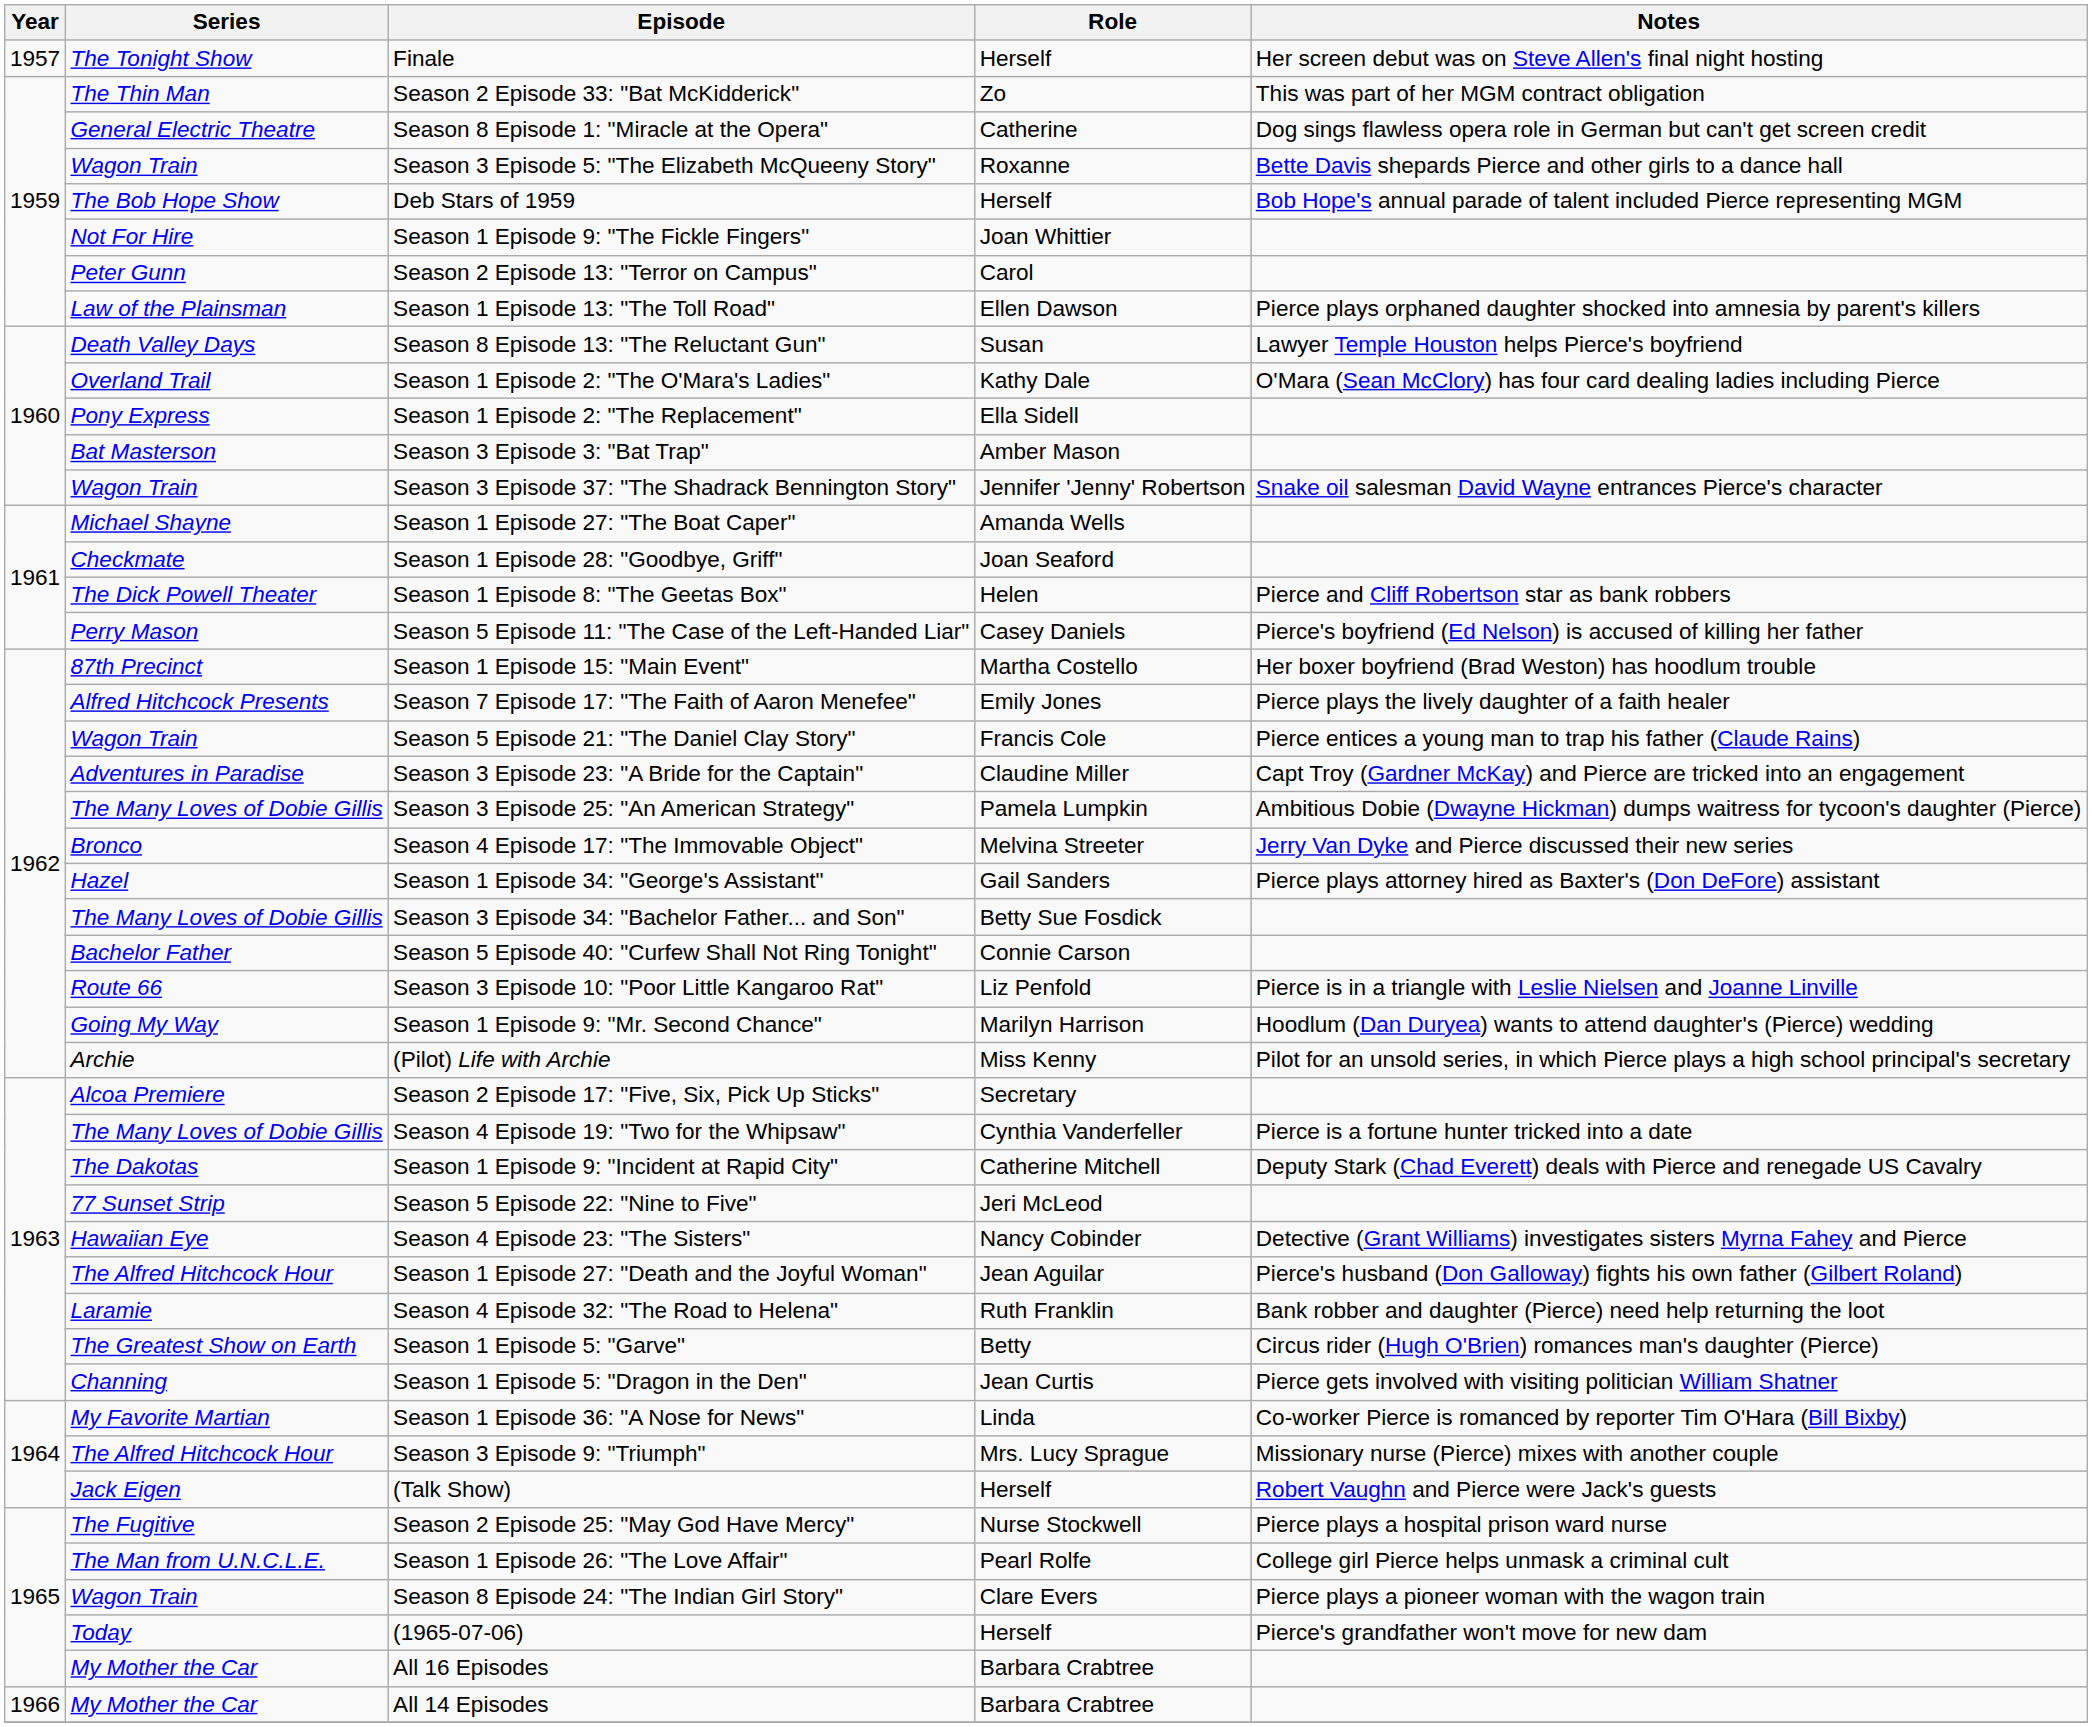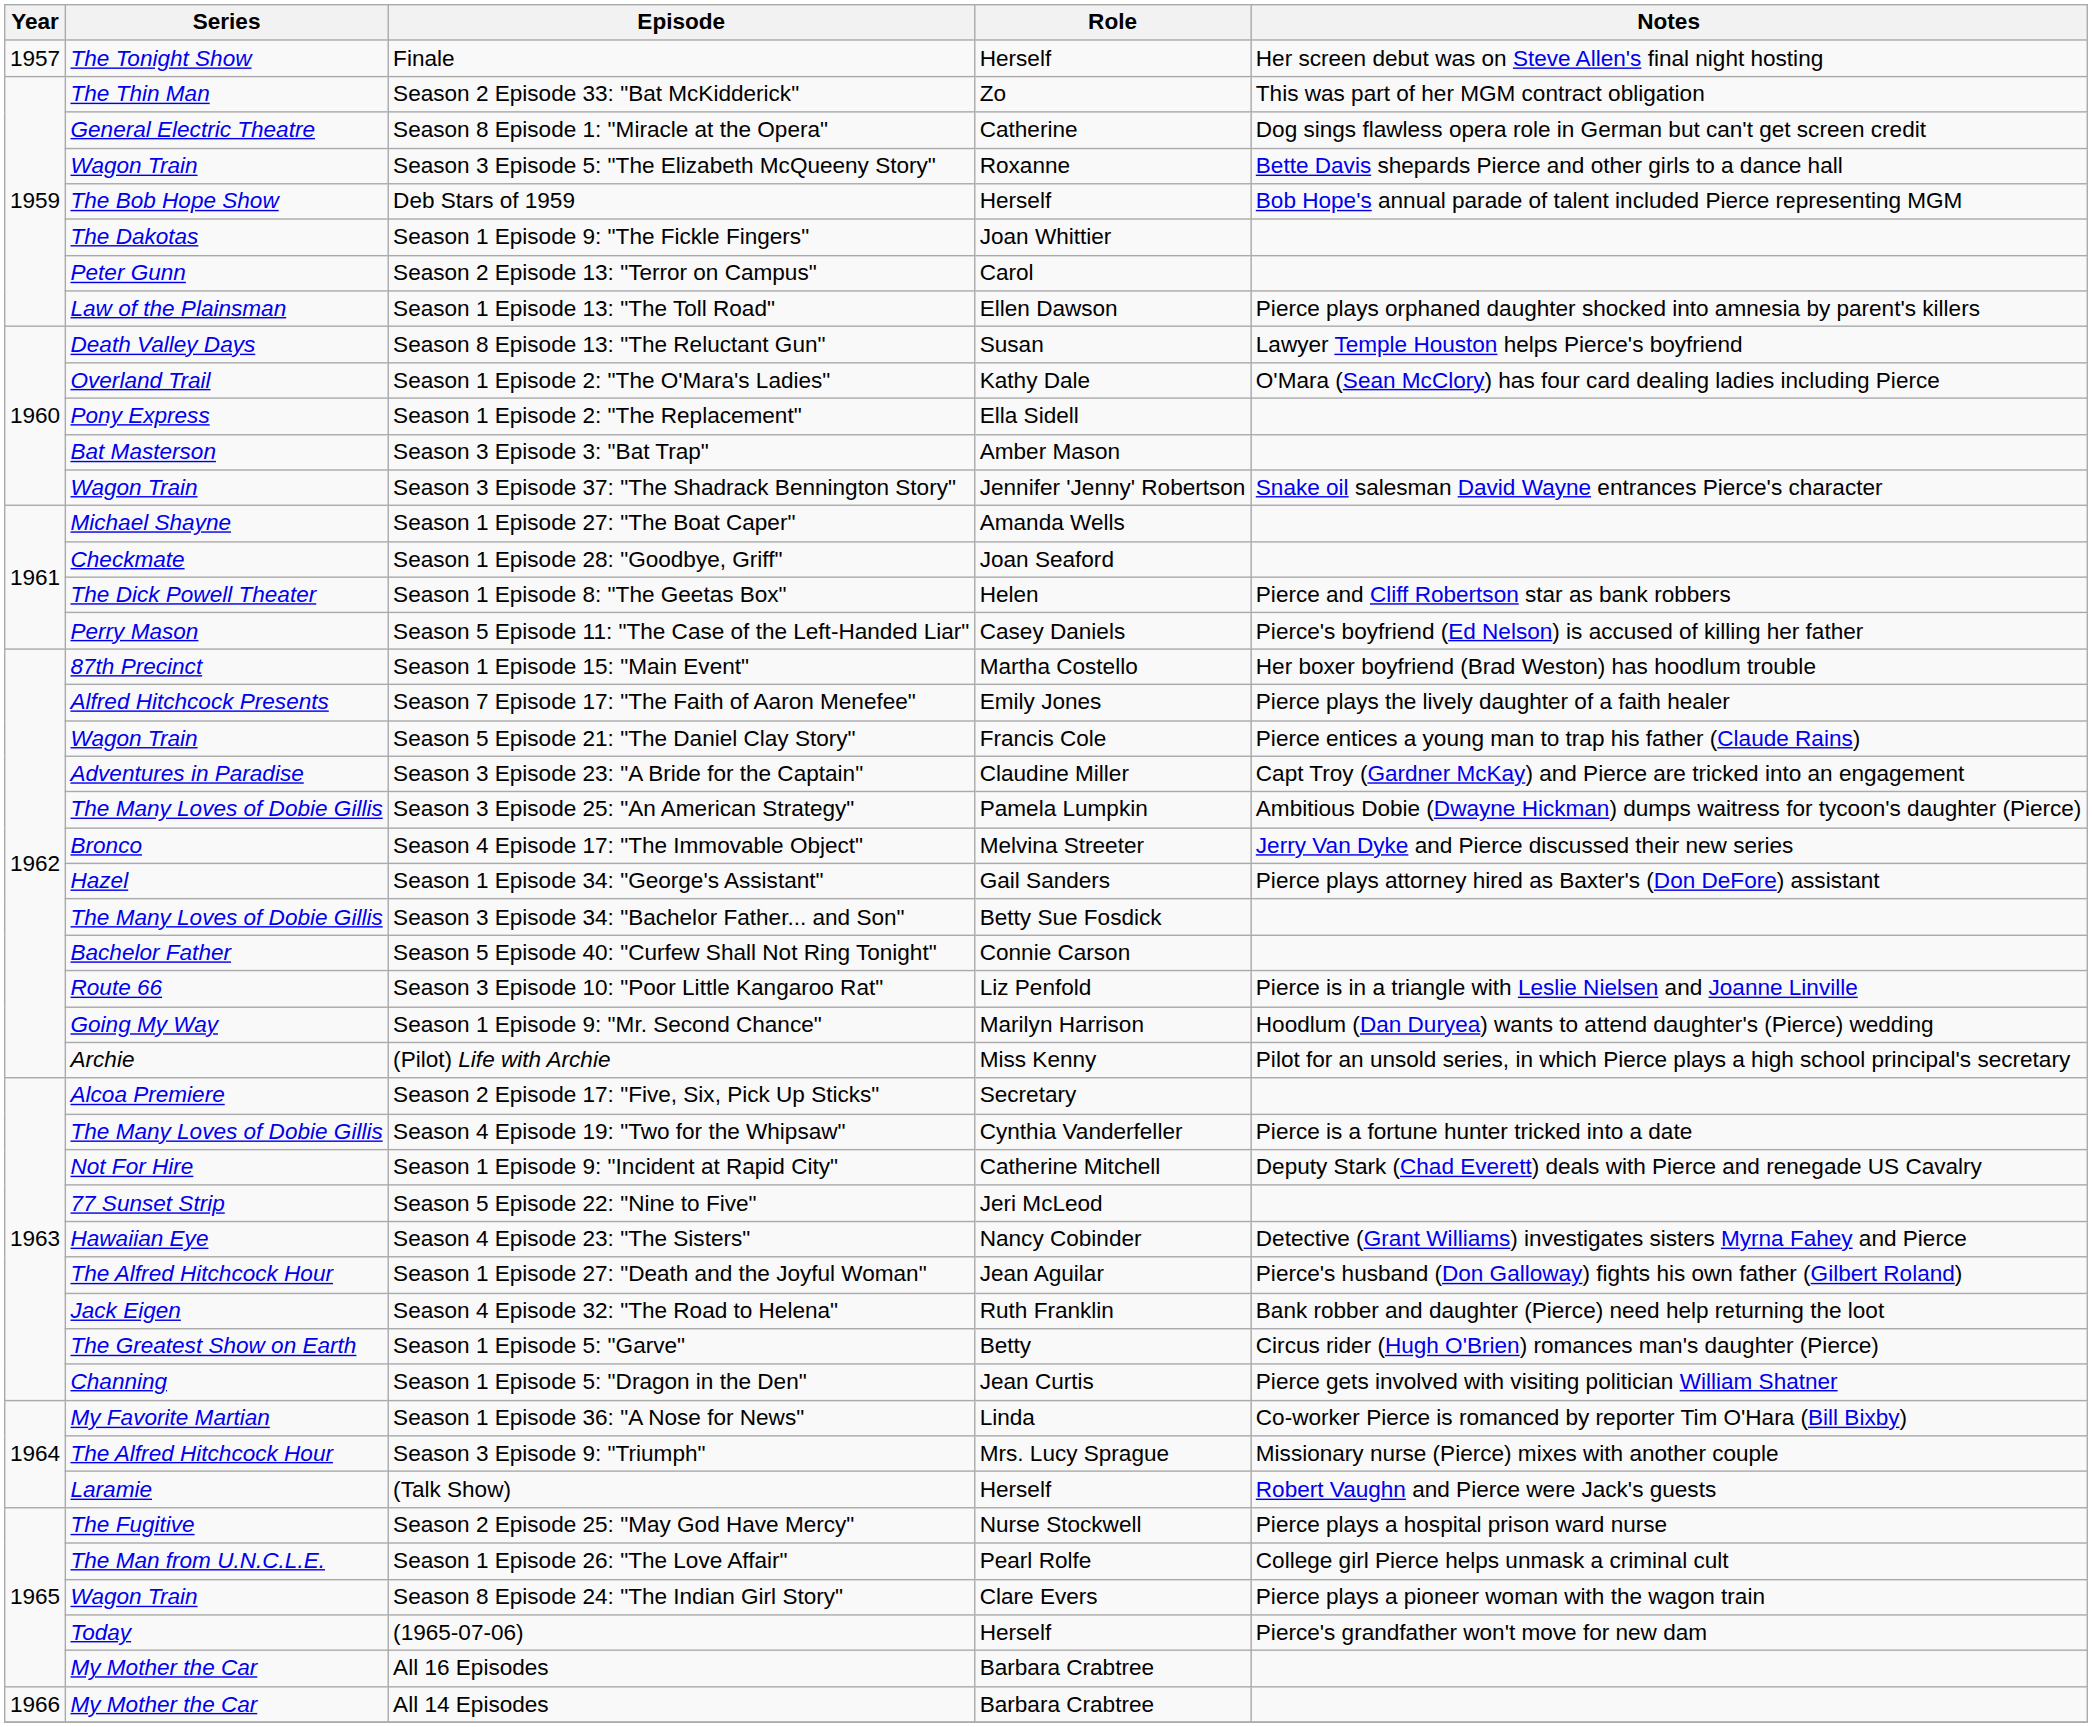 <table class="wikitable sortable plainrowheaders">
 <tr>
 <th scope="col">Year</th>
 <th scope="col">Series</th>
 <th scope="col">Episode</th>
 <th scope="col">Role</th>
 <th scope="col">Notes</th>
 </tr>
 <tr>
 <td>1957</td>
 <td><em><a href='#'>The Tonight Show</a></em></td>
 <td>Finale</td>
 <td>Herself</td>
 <td>Her screen debut was on <a href='#'>Steve Allen's</a> final night hosting</td>
 </tr>
 <tr>
 <td rowspan=7>1959</td>
 <td><em><a href='#'>The Thin Man</a></em></td>
 <td>Season 2 Episode 33: "Bat McKidderick"</td>
 <td>Zo</td>
 <td>This was part of her MGM contract obligation</td>
 </tr>
 <tr>
 <td><em><a href='#'>General Electric Theatre</a></em></td>
 <td>Season 8 Episode 1: "Miracle at the Opera"</td>
 <td>Catherine</td>
 <td>Dog sings flawless opera role in German but can't get screen credit</td>
 </tr>
 <tr>
 <td><em><a href='#'>Wagon Train</a></em></td>
 <td>Season 3 Episode 5: "The Elizabeth McQueeny Story"</td>
 <td>Roxanne</td>
 <td><a href='#'>Bette Davis</a> shepards Pierce and other girls to a dance hall</td>
 </tr>
 <tr>
 <td><em><a href='#'>The Bob Hope Show</a></em></td>
 <td>Deb Stars of 1959</td>
 <td>Herself</td>
 <td><a href='#'>Bob Hope's</a> annual parade of talent included Pierce representing MGM</td>
 </tr>
 <tr>
-<td><em><a href='#'>Not For Hire</a></em></td>
+<td><em><a href='#'>The Dakotas</a></em></td>
 <td>Season 1 Episode 9: "The Fickle Fingers"</td>
 <td>Joan Whittier</td>
 <td></td>
 </tr>
 <tr>
 <td><em><a href='#'>Peter Gunn</a></em></td>
 <td>Season 2 Episode 13: "Terror on Campus"</td>
 <td>Carol</td>
 <td></td>
 </tr>
 <tr>
 <td><em><a href='#'>Law of the Plainsman</a></em></td>
 <td>Season 1 Episode 13: "The Toll Road"</td>
 <td>Ellen Dawson</td>
 <td>Pierce plays orphaned daughter shocked into amnesia by parent's killers</td>
 </tr>
 <tr>
 <td rowspan=5>1960</td>
 <td><em><a href='#'>Death Valley Days</a></em></td>
 <td>Season 8 Episode 13: "The Reluctant Gun"</td>
 <td>Susan</td>
 <td>Lawyer <a href='#'>Temple Houston</a> helps Pierce's boyfriend </td>
 </tr>
 <tr>
 <td><em><a href='#'>Overland Trail</a></em></td>
 <td>Season 1 Episode 2: "The O'Mara's Ladies"</td>
 <td>Kathy Dale</td>
 <td>O'Mara (<a href='#'>Sean McClory</a>) has four card dealing ladies including Pierce </td>
 </tr>
 <tr>
 <td><em><a href='#'>Pony Express</a></em></td>
 <td>Season 1 Episode 2: "The Replacement"</td>
 <td>Ella Sidell</td>
 <td></td>
 </tr>
 <tr>
 <td><em><a href='#'>Bat Masterson</a></em></td>
 <td>Season 3 Episode 3: "Bat Trap"</td>
 <td>Amber Mason</td>
 <td></td>
 </tr>
 <tr>
 <td><em><a href='#'>Wagon Train</a></em></td>
 <td>Season 3 Episode 37: "The Shadrack Bennington Story"</td>
 <td>Jennifer 'Jenny' Robertson</td>
 <td><a href='#'>Snake oil</a> salesman <a href='#'>David Wayne</a> entrances Pierce's character</td>
 </tr>
 <tr>
 <td rowspan=4>1961</td>
 <td><em><a href='#'>Michael Shayne</a></em></td>
 <td>Season 1 Episode 27: "The Boat Caper"</td>
 <td>Amanda Wells</td>
 <td></td>
 </tr>
 <tr>
 <td><em><a href='#'>Checkmate</a></em></td>
 <td>Season 1 Episode 28: "Goodbye, Griff"</td>
 <td>Joan Seaford</td>
 <td></td>
 </tr>
 <tr>
 <td><em><a href='#'>The Dick Powell Theater</a></em></td>
 <td>Season 1 Episode 8: "The Geetas Box"</td>
 <td>Helen</td>
 <td>Pierce and <a href='#'>Cliff Robertson</a> star as bank robbers </td>
 </tr>
 <tr>
 <td><em><a href='#'>Perry Mason</a></em></td>
 <td>Season 5 Episode 11: "The Case of the Left-Handed Liar"</td>
 <td>Casey Daniels</td>
 <td>Pierce's boyfriend (<a href='#'>Ed Nelson</a>) is accused of killing her father </td>
 </tr>
 <tr>
 <td rowspan=12>1962</td>
 <td><em><a href='#'>87th Precinct</a></em></td>
 <td>Season 1 Episode 15: "Main Event"</td>
 <td>Martha Costello</td>
 <td>Her boxer boyfriend (Brad Weston) has hoodlum trouble</td>
 </tr>
 <tr>
 <td><em><a href='#'>Alfred Hitchcock Presents</a></em></td>
 <td>Season 7 Episode 17: "The Faith of Aaron Menefee"</td>
 <td>Emily Jones</td>
 <td>Pierce plays the lively daughter of a faith healer</td>
 </tr>
 <tr>
 <td><em><a href='#'>Wagon Train</a></em></td>
 <td>Season 5 Episode 21: "The Daniel Clay Story"</td>
 <td>Francis Cole</td>
 <td>Pierce entices a young man to trap his father (<a href='#'>Claude Rains</a>)</td>
 </tr>
 <tr>
 <td><em><a href='#'>Adventures in Paradise</a></em></td>
 <td>Season 3 Episode 23: "A Bride for the Captain"</td>
 <td>Claudine Miller</td>
 <td>Capt Troy (<a href='#'>Gardner McKay</a>) and Pierce are tricked into an engagement</td>
 </tr>
 <tr>
 <td><em><a href='#'>The Many Loves of Dobie Gillis</a></em></td>
 <td>Season 3 Episode 25: "An American Strategy"</td>
 <td>Pamela Lumpkin</td>
 <td>Ambitious Dobie (<a href='#'>Dwayne Hickman</a>) dumps waitress for tycoon's daughter (Pierce) </td>
 </tr>
 <tr>
 <td><em><a href='#'>Bronco</a></em></td>
 <td>Season 4 Episode 17: "The Immovable Object"</td>
 <td>Melvina Streeter</td>
 <td><a href='#'>Jerry Van Dyke</a> and Pierce discussed their new series</td>
 </tr>
 <tr>
 <td><em><a href='#'>Hazel</a></em></td>
 <td>Season 1 Episode 34: "George's Assistant"</td>
 <td>Gail Sanders</td>
 <td>Pierce plays attorney hired as Baxter's (<a href='#'>Don DeFore</a>) assistant</td>
 </tr>
 <tr>
 <td><em><a href='#'>The Many Loves of Dobie Gillis</a></em></td>
 <td>Season 3 Episode 34: "Bachelor Father... and Son"</td>
 <td>Betty Sue Fosdick</td>
 <td></td>
 </tr>
 <tr>
 <td><em><a href='#'>Bachelor Father</a></em></td>
 <td>Season 5 Episode 40: "Curfew Shall Not Ring Tonight"</td>
 <td>Connie Carson</td>
 <td></td>
 </tr>
 <tr>
 <td><em><a href='#'>Route 66</a></em></td>
 <td>Season 3 Episode 10: "Poor Little Kangaroo Rat"</td>
 <td>Liz Penfold</td>
 <td>Pierce is in a triangle with <a href='#'>Leslie Nielsen</a> and <a href='#'>Joanne Linville</a></td>
 </tr>
 <tr>
 <td><em><a href='#'>Going My Way</a></em></td>
 <td>Season 1 Episode 9: "Mr. Second Chance"</td>
 <td>Marilyn Harrison</td>
 <td>Hoodlum (<a href='#'>Dan Duryea</a>) wants to attend daughter's (Pierce) wedding</td>
 </tr>
 <tr>
 <td><em>Archie</em></td>
 <td>(Pilot) <em>Life with Archie</em></td>
 <td>Miss Kenny</td>
 <td>Pilot for an unsold series, in which Pierce plays a high school principal's secretary</td>
 </tr>
 <tr>
 <td rowspan=9>1963</td>
 <td><em><a href='#'>Alcoa Premiere</a></em></td>
 <td>Season 2 Episode 17: "Five, Six, Pick Up Sticks"</td>
 <td>Secretary</td>
 <td></td>
 </tr>
 <tr>
 <td><em><a href='#'>The Many Loves of Dobie Gillis</a></em></td>
 <td>Season 4 Episode 19: "Two for the Whipsaw"</td>
 <td>Cynthia Vanderfeller</td>
 <td>Pierce is a fortune hunter tricked into a date</td>
 </tr>
 <tr>
-<td><em><a href='#'>The Dakotas</a></em></td>
+<td><em><a href='#'>Not For Hire</a></em></td>
 <td>Season 1 Episode 9: "Incident at Rapid City"</td>
 <td>Catherine Mitchell</td>
 <td>Deputy Stark (<a href='#'>Chad Everett</a>) deals with Pierce and renegade US Cavalry</td>
 </tr>
 <tr>
 <td><em><a href='#'>77 Sunset Strip</a></em></td>
 <td>Season 5 Episode 22: "Nine to Five"</td>
 <td>Jeri McLeod</td>
 <td></td>
 </tr>
 <tr>
 <td><em><a href='#'>Hawaiian Eye</a></em></td>
 <td>Season 4 Episode 23: "The Sisters"</td>
 <td>Nancy Cobinder</td>
 <td>Detective (<a href='#'>Grant Williams</a>) investigates sisters <a href='#'>Myrna Fahey</a> and Pierce</td>
 </tr>
 <tr>
 <td><em><a href='#'>The Alfred Hitchcock Hour</a></em></td>
 <td>Season 1 Episode 27: "Death and the Joyful Woman"</td>
 <td>Jean Aguilar</td>
 <td>Pierce's husband (<a href='#'>Don Galloway</a>) fights his own father (<a href='#'>Gilbert Roland</a>)</td>
 </tr>
 <tr>
-<td><em><a href='#'>Laramie</a></em></td>
+<td><em><a href='#'>Jack Eigen</a></em></td>
 <td>Season 4 Episode 32: "The Road to Helena"</td>
 <td>Ruth Franklin</td>
 <td>Bank robber and daughter (Pierce) need help returning the loot</td>
 </tr>
 <tr>
 <td><em><a href='#'>The Greatest Show on Earth</a></em></td>
 <td>Season 1 Episode 5: "Garve"</td>
 <td>Betty</td>
 <td>Circus rider (<a href='#'>Hugh O'Brien</a>) romances man's daughter (Pierce)</td>
 </tr>
 <tr>
 <td><em><a href='#'>Channing</a></em></td>
 <td>Season 1 Episode 5: "Dragon in the Den"</td>
 <td>Jean Curtis</td>
 <td>Pierce gets involved with visiting politician <a href='#'>William Shatner</a></td>
 </tr>
 <tr>
 <td rowspan=3>1964</td>
 <td><em><a href='#'>My Favorite Martian</a></em></td>
 <td>Season 1 Episode 36: "A Nose for News"</td>
 <td>Linda</td>
 <td>Co-worker Pierce is romanced by reporter Tim O'Hara (<a href='#'>Bill Bixby</a>)</td>
 </tr>
 <tr>
 <td><em><a href='#'>The Alfred Hitchcock Hour</a></em></td>
 <td>Season 3 Episode 9: "Triumph"</td>
 <td>Mrs. Lucy Sprague</td>
 <td>Missionary nurse (Pierce) mixes with another couple</td>
 </tr>
 <tr>
-<td><em><a href='#'>Jack Eigen</a></em></td>
+<td><em><a href='#'>Laramie</a></em></td>
 <td>(Talk Show)</td>
 <td>Herself</td>
 <td><a href='#'>Robert Vaughn</a> and Pierce were Jack's guests</td>
 </tr>
 <tr>
 <td rowspan=5>1965</td>
 <td><em><a href='#'>The Fugitive</a></em></td>
 <td>Season 2 Episode 25: "May God Have Mercy"</td>
 <td>Nurse Stockwell</td>
 <td>Pierce plays a hospital prison ward nurse</td>
 </tr>
 <tr>
 <td><em><a href='#'>The Man from U.N.C.L.E.</a></em></td>
 <td>Season 1 Episode 26: "The Love Affair"</td>
 <td>Pearl Rolfe</td>
 <td>College girl Pierce helps unmask a criminal cult</td>
 </tr>
 <tr>
 <td><em><a href='#'>Wagon Train</a></em></td>
 <td>Season 8 Episode 24: "The Indian Girl Story"</td>
 <td>Clare Evers</td>
 <td>Pierce plays a pioneer woman with the wagon train</td>
 </tr>
 <tr>
 <td><em><a href='#'>Today</a></em></td>
 <td>(1965-07-06)</td>
 <td>Herself</td>
 <td>Pierce's grandfather won't move for new dam</td>
 </tr>
 <tr>
 <td><em><a href='#'>My Mother the Car</a></em></td>
 <td>All 16 Episodes</td>
 <td>Barbara Crabtree</td>
 <td></td>
 </tr>
 <tr>
 <td>1966</td>
 <td><em><a href='#'>My Mother the Car</a></em></td>
 <td>All 14 Episodes</td>
 <td>Barbara Crabtree</td>
 <td></td>
 </tr>
 <tr>
 </tr>
 </table>
